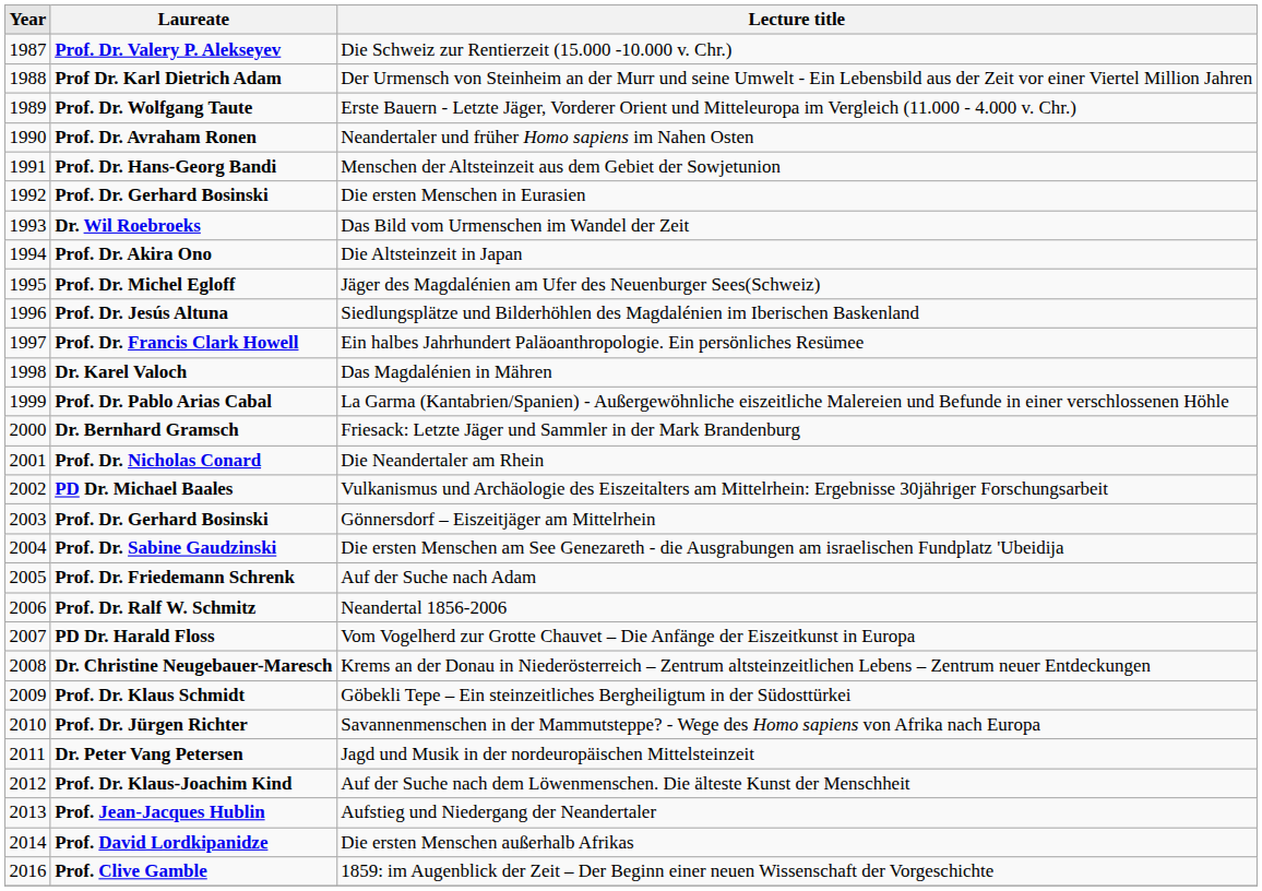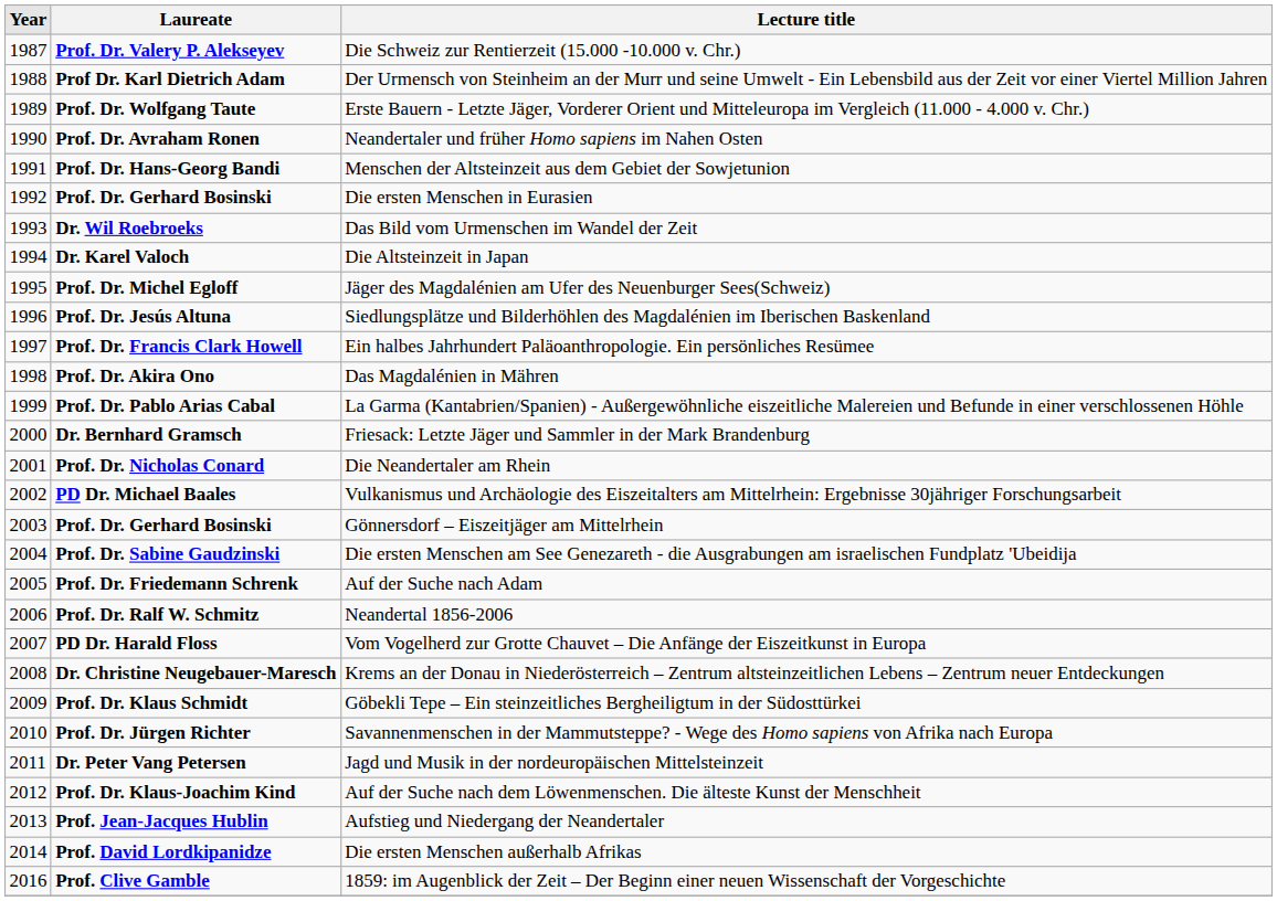 <table class="wikitable">
 <tr>
 <th style="background: #e5e5e5;">Year</th>
 <th>Laureate</th>
 <th>Lecture title</th>
 </tr>
 <tr>
 <td>1987</td>
 <td style="text-align:left;"><strong><a href='#'>Prof. Dr. Valery P. Alekseyev</a></strong></td>
 <td style="text-align:left;">Die Schweiz zur Rentierzeit (15.000 -10.000 v. Chr.)</td>
 </tr>
 <tr>
 <td>1988</td>
 <td style="text-align:left;"><strong>Prof Dr. Karl Dietrich Adam</strong></td>
 <td style="text-align:left;">Der Urmensch von Steinheim an der Murr und seine Umwelt - Ein Lebensbild aus der Zeit vor einer Viertel Million Jahren</td>
 </tr>
 <tr>
 <td>1989</td>
 <td style="text-align:left;"><strong>Prof. Dr. Wolfgang Taute</strong></td>
 <td style="text-align:left;">Erste Bauern - Letzte Jäger, Vorderer Orient und Mitteleuropa im Vergleich (11.000 - 4.000 v. Chr.)</td>
 </tr>
 <tr>
 <td>1990</td>
 <td style="text-align:left;"><strong>Prof. Dr. Avraham Ronen</strong></td>
 <td style="text-align:left;">Neandertaler und früher <em>Homo sapiens</em> im Nahen Osten</td>
 </tr>
 <tr>
 <td>1991</td>
 <td style="text-align:left;"><strong>Prof. Dr. Hans-Georg Bandi</strong></td>
 <td style="text-align:left;">Menschen der Altsteinzeit aus dem Gebiet der Sowjetunion</td>
 </tr>
 <tr>
 <td>1992</td>
 <td style="text-align:left;"><strong>Prof. Dr. Gerhard Bosinski</strong></td>
 <td style="text-align:left;">Die ersten Menschen in Eurasien</td>
 </tr>
 <tr>
 <td>1993</td>
 <td style="text-align:left;"><strong>Dr. <a href='#'>Wil Roebroeks</a></strong></td>
 <td style="text-align:left;">Das Bild vom Urmenschen im Wandel der Zeit</td>
 </tr>
 <tr>
 <td>1994</td>
-<td style="text-align:left;"><strong>Prof. Dr. Akira Ono</strong></td>
+<td style="text-align:left;"><strong>Dr. Karel Valoch</strong></td>
 <td style="text-align:left;">Die Altsteinzeit in Japan</td>
 </tr>
 <tr>
 <td>1995</td>
 <td style="text-align:left;"><strong>Prof. Dr. Michel Egloff</strong></td>
 <td style="text-align:left;">Jäger des Magdalénien am Ufer des Neuenburger Sees(Schweiz)</td>
 </tr>
 <tr>
 <td>1996</td>
 <td style="text-align:left;"><strong>Prof. Dr. Jesús Altuna</strong></td>
 <td style="text-align:left;">Siedlungsplätze und Bilderhöhlen des Magdalénien im Iberischen Baskenland</td>
 </tr>
 <tr>
 <td>1997</td>
 <td style="text-align:left;"><strong>Prof. Dr. <a href='#'>Francis Clark Howell</a></strong></td>
 <td style="text-align:left;">Ein halbes Jahrhundert Paläoanthropologie. Ein persönliches Resümee</td>
 </tr>
 <tr>
 <td>1998</td>
-<td style="text-align:left;"><strong>Dr. Karel Valoch</strong></td>
+<td style="text-align:left;"><strong>Prof. Dr. Akira Ono</strong></td>
 <td style="text-align:left;">Das Magdalénien in Mähren</td>
 </tr>
 <tr>
 <td>1999</td>
 <td style="text-align:left;"><strong>Prof. Dr. Pablo Arias Cabal</strong></td>
 <td style="text-align:left;">La Garma (Kantabrien/Spanien) - Außergewöhnliche eiszeitliche Malereien und Befunde in einer verschlossenen Höhle</td>
 </tr>
 <tr>
 <td>2000</td>
 <td style="text-align:left;"><strong>Dr. Bernhard Gramsch</strong></td>
 <td style="text-align:left;">Friesack: Letzte Jäger und Sammler in der Mark Brandenburg</td>
 </tr>
 <tr>
 <td>2001</td>
 <td style="text-align:left;"><strong>Prof. Dr. <a href='#'>Nicholas Conard</a></strong></td>
 <td style="text-align:left;">Die Neandertaler am Rhein</td>
 </tr>
 <tr>
 <td>2002</td>
 <td style="text-align:left;"><strong><a href='#'>PD</a> Dr. Michael Baales</strong></td>
 <td style="text-align:left;">Vulkanismus und Archäologie des Eiszeitalters am Mittelrhein: Ergebnisse 30jähriger Forschungsarbeit</td>
 </tr>
 <tr>
 <td>2003</td>
 <td style="text-align:left;"><strong>Prof. Dr. Gerhard Bosinski</strong></td>
 <td style="text-align:left;">Gönnersdorf – Eiszeitjäger am Mittelrhein</td>
 </tr>
 <tr>
 <td>2004</td>
 <td style="text-align:left;"><strong>Prof. Dr. <a href='#'>Sabine Gaudzinski</a></strong></td>
 <td style="text-align:left;">Die ersten Menschen am See Genezareth - die Ausgrabungen am israelischen Fundplatz 'Ubeidija</td>
 </tr>
 <tr>
 <td>2005</td>
 <td style="text-align:left;"><strong>Prof. Dr. Friedemann Schrenk</strong></td>
 <td style="text-align:left;">Auf der Suche nach Adam</td>
 </tr>
 <tr>
 <td>2006</td>
 <td style="text-align:left;"><strong>Prof. Dr. Ralf W. Schmitz</strong></td>
 <td style="text-align:left;">Neandertal 1856-2006</td>
 </tr>
 <tr>
 <td>2007</td>
 <td style="text-align:left;"><strong>PD Dr. Harald Floss</strong></td>
 <td style="text-align:left;">Vom Vogelherd zur Grotte Chauvet – Die Anfänge der Eiszeitkunst in Europa</td>
 </tr>
 <tr>
 <td>2008</td>
 <td style="text-align:left;"><strong>Dr. Christine Neugebauer-Maresch</strong></td>
 <td style="text-align:left;">Krems an der Donau in Niederösterreich – Zentrum altsteinzeitlichen Lebens – Zentrum neuer Entdeckungen</td>
 </tr>
 <tr>
 <td>2009</td>
 <td style="text-align:left;"><strong>Prof. Dr. Klaus Schmidt</strong></td>
 <td style="text-align:left;">Göbekli Tepe – Ein steinzeitliches Bergheiligtum in der Südosttürkei</td>
 </tr>
 <tr>
 <td>2010</td>
 <td style="text-align:left;"><strong>Prof. Dr. Jürgen Richter</strong></td>
 <td style="text-align:left;">Savannenmenschen in der Mammutsteppe? - Wege des <em>Homo sapiens</em> von Afrika nach Europa</td>
 </tr>
 <tr>
 <td>2011</td>
 <td style="text-align:left;"><strong>Dr. Peter Vang Petersen</strong></td>
 <td style="text-align:left;">Jagd und Musik in der nordeuropäischen Mittelsteinzeit</td>
 </tr>
 <tr>
 <td>2012</td>
 <td style="text-align:left;"><strong>Prof. Dr. Klaus-Joachim Kind</strong></td>
 <td style="text-align:left;">Auf der Suche nach dem Löwenmenschen. Die älteste Kunst der Menschheit</td>
 </tr>
 <tr>
 <td>2013</td>
 <td style="text-align:left;"><strong> Prof. <a href='#'>Jean-Jacques Hublin</a></strong></td>
 <td style="text-align:left;">Aufstieg und Niedergang der Neandertaler</td>
 </tr>
 <tr>
 <td>2014</td>
 <td style="text-align:left;"><strong> Prof. <a href='#'>David Lordkipanidze</a></strong></td>
 <td style="text-align:left;">Die ersten Menschen außerhalb Afrikas</td>
 </tr>
 <tr>
 <td>2016</td>
 <td style="text-align:left;"><strong> Prof. <a href='#'>Clive Gamble</a></strong></td>
 <td style="text-align:left;">1859: im Augenblick der Zeit – Der Beginn einer neuen Wissenschaft der Vorgeschichte</td>
 </tr>
 <tr>
 </tr>
 </table>
